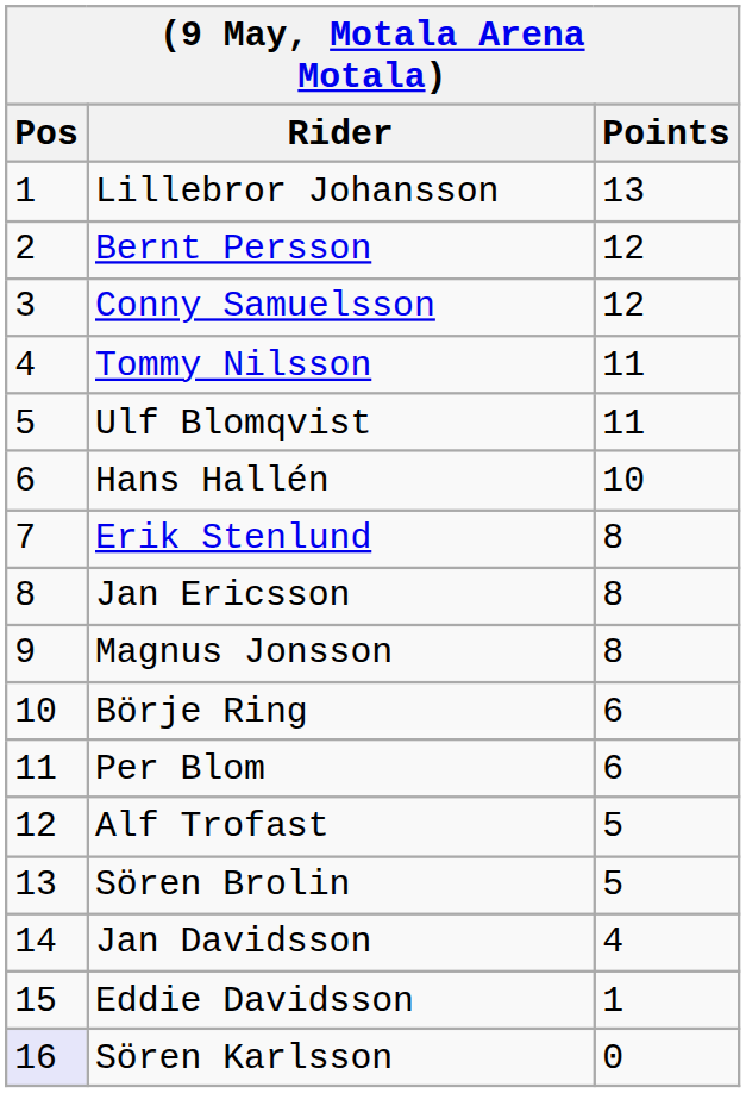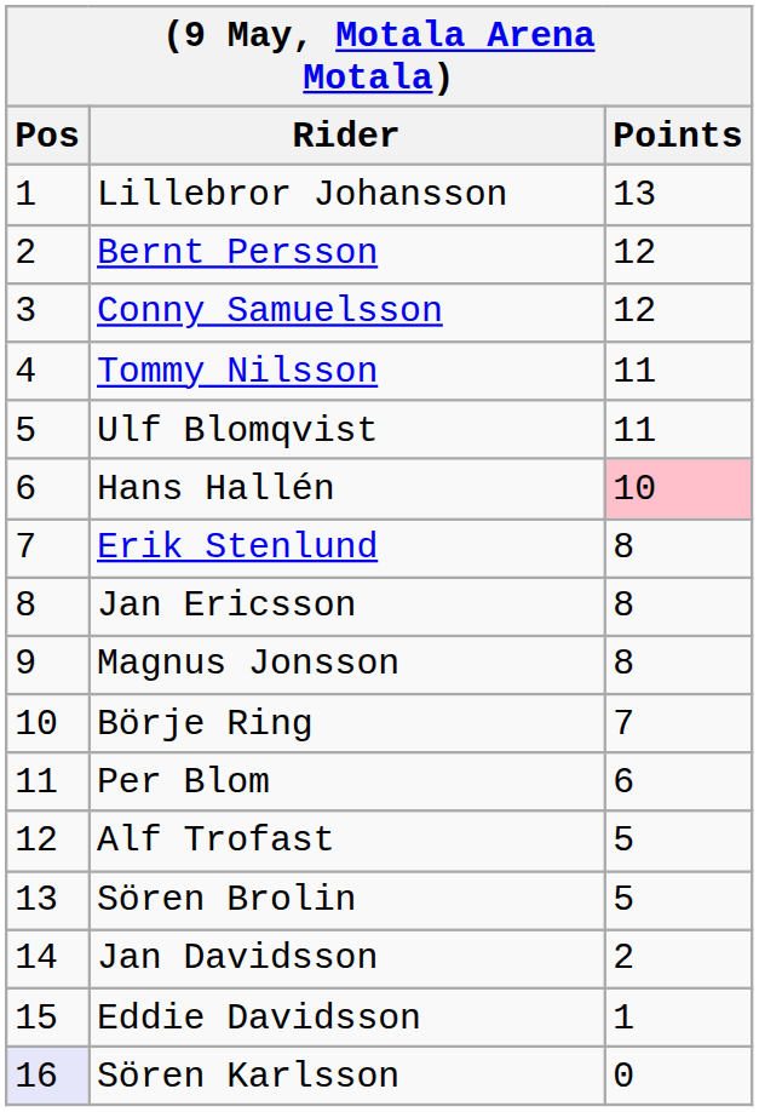 <table class="wikitable">
 <tr>
 <th colspan="6">(9 May, <a href='#'>Motala Arena</a><br> <a href='#'>Motala</a>)</th>
 </tr>
 <tr>
 <th width=20>Pos</th>
 <th width=180>Rider</th>
 <th width=40>Points</th>
 </tr>
 <tr>
 <td>1</td>
 <td style="text-align:left;">Lillebror Johansson</td>
 <td>13</td>
 </tr>
 <tr>
 <td>2</td>
 <td style="text-align:left;"><a href='#'>Bernt Persson</a></td>
 <td>12</td>
 </tr>
 <tr>
 <td>3</td>
 <td style="text-align:left;"><a href='#'>Conny Samuelsson</a></td>
 <td>12</td>
 </tr>
 <tr>
 <td>4</td>
 <td style="text-align:left;"><a href='#'>Tommy Nilsson</a></td>
 <td>11</td>
 </tr>
 <tr>
 <td>5</td>
 <td style="text-align:left;">Ulf Blomqvist</td>
 <td>11</td>
 </tr>
 <tr>
 <td>6</td>
 <td style="text-align:left;">Hans Hallén</td>
-<td>10</td>
+<td style="background: pink;">10</td>
 </tr>
 <tr>
 <td>7</td>
 <td style="text-align:left;"><a href='#'>Erik Stenlund</a></td>
 <td>8</td>
 </tr>
 <tr>
 <td>8</td>
 <td style="text-align:left;">Jan Ericsson</td>
 <td>8</td>
 </tr>
 <tr>
 <td>9</td>
 <td style="text-align:left;">Magnus Jonsson</td>
 <td>8</td>
 </tr>
 <tr>
 <td>10</td>
 <td style="text-align:left;">Börje Ring</td>
-<td>6</td>
+<td>7</td>
 </tr>
 <tr>
 <td>11</td>
 <td style="text-align:left;">Per Blom</td>
 <td>6</td>
 </tr>
 <tr>
 <td>12</td>
 <td style="text-align:left;">Alf Trofast</td>
 <td>5</td>
 </tr>
 <tr>
 <td>13</td>
 <td style="text-align:left;">Sören Brolin</td>
 <td>5</td>
 </tr>
 <tr>
 <td>14</td>
 <td style="text-align:left;">Jan Davidsson</td>
-<td>4</td>
+<td>2</td>
 </tr>
 <tr>
 <td>15</td>
 <td style="text-align:left;">Eddie Davidsson</td>
 <td>1</td>
 </tr>
 <tr>
 <td style="background: lavender;">16</td>
 <td style="text-align:left;">Sören Karlsson</td>
 <td>0</td>
 </tr>
 </table>
